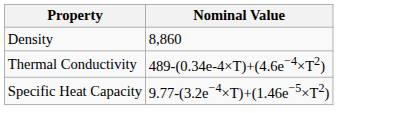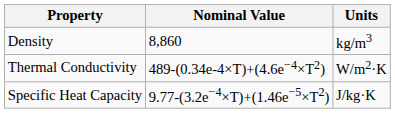 <table class="wikitable">
 <tr>
 <th>Property</th>
 <th>Nominal Value</th>
+<th>Units</th>
 </tr>
 <tr>
 <td>Density</td>
 <td>8,860</td>
+<td>kg/m<sup>3</sup></td>
 </tr>
 <tr>
 <td>Thermal Conductivity</td>
 <td>489-(0.34e-4×T)+(4.6e<sup>−4</sup>×T<sup>2</sup>)</td>
+<td>W/m<sup>2</sup>·K</td>
 </tr>
 <tr>
 <td>Specific Heat Capacity</td>
 <td>9.77-(3.2e<sup>−4</sup>×T)+(1.46e<sup>−5</sup>×T<sup>2</sup>)</td>
+<td>J/kg·K</td>
 </tr>
 </table>
